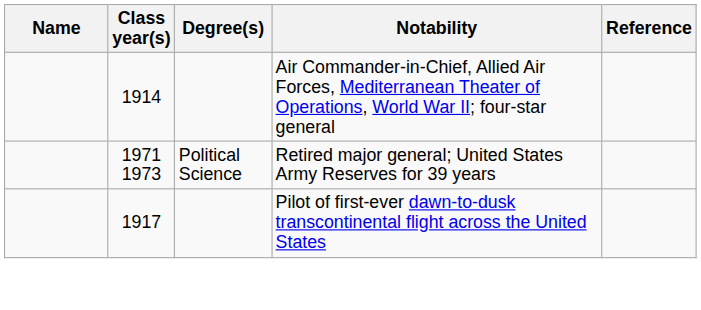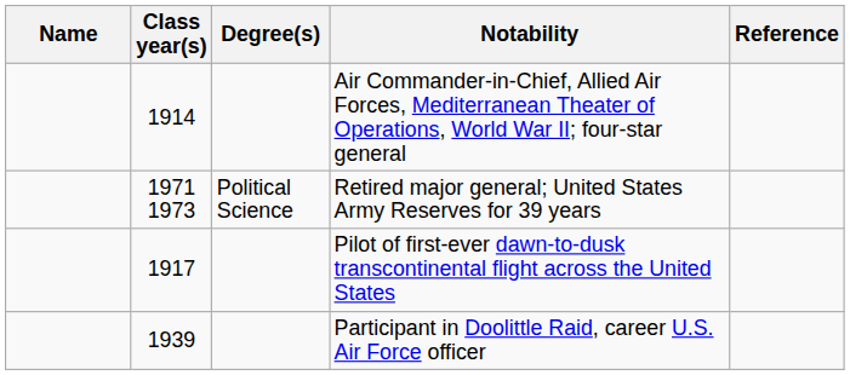 <table class="wikitable sortable" style="width:100%">
 <tr>
 <th style="width:15%;" class="unsortable">Name</th>
 <th style="width:3%;">Class year(s)</th>
 <th style="width:14%;">Degree(s)</th>
 <th style="width:*;" class="unsortable">Notability</th>
 <th style="width:3%;" class="unsortable">Reference</th>
 </tr>
 <tr>
 <td></td>
 <td style="text-align:center;">1914</td>
 <td></td>
 <td>Air Commander-in-Chief, Allied Air Forces, <a href='#'>Mediterranean Theater of Operations</a>, <a href='#'>World War II</a>; four-star general</td>
 <td style="text-align:center;"></td>
 </tr>
 <tr>
 <td></td>
 <td style="text-align:center;">1971<br>1973</td>
 <td>Political Science</td>
 <td>Retired major general; United States Army Reserves for 39 years</td>
 <td style="text-align:center;"></td>
 </tr>
 <tr>
 <td></td>
 <td style="text-align:center;">1917</td>
 <td></td>
 <td>Pilot of first-ever <a href='#'>dawn-to-dusk transcontinental flight across the United States</a></td>
 <td style="text-align:center;"></td>
 </tr>
+<tr>
+<td></td>
+<td style="text-align:center;">1939</td>
+<td></td>
+<td>Participant in <a href='#'>Doolittle Raid</a>, career <a href='#'>U.S. Air Force</a> officer</td>
+<td style="text-align:center;"></td>
+</tr>
 </table>
